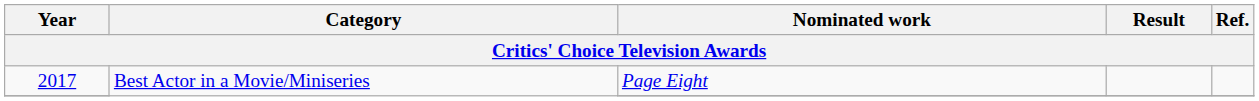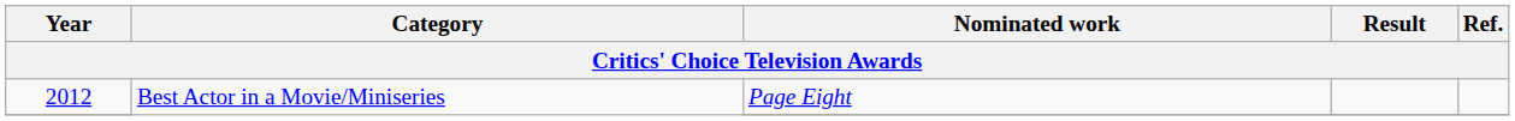 <table class=wikitable>
 <tr>
 <th scope="col" style="width:5em;">Year</th>
 <th scope="col" style="width:26em;">Category</th>
 <th scope="col" style="width:25em;">Nominated work</th>
 <th scope="col" style="width:5em;">Result</th>
 <th>Ref.</th>
 </tr>
 <tr>
 <th colspan=5><a href='#'>Critics' Choice Television Awards</a></th>
 </tr>
 <tr>
-<td style="text-align:center;"><a href='#'>2017</a></td>
+<td style="text-align:center;"><a href='#'>2012</a></td>
 <td rowspan="2"><a href='#'>Best Actor in a Movie/Miniseries</a></td>
 <td><em><a href='#'>Page Eight</a></em></td>
 <td></td>
 <td></td>
 </tr>
 <tr>
 </tr>
 </table>
